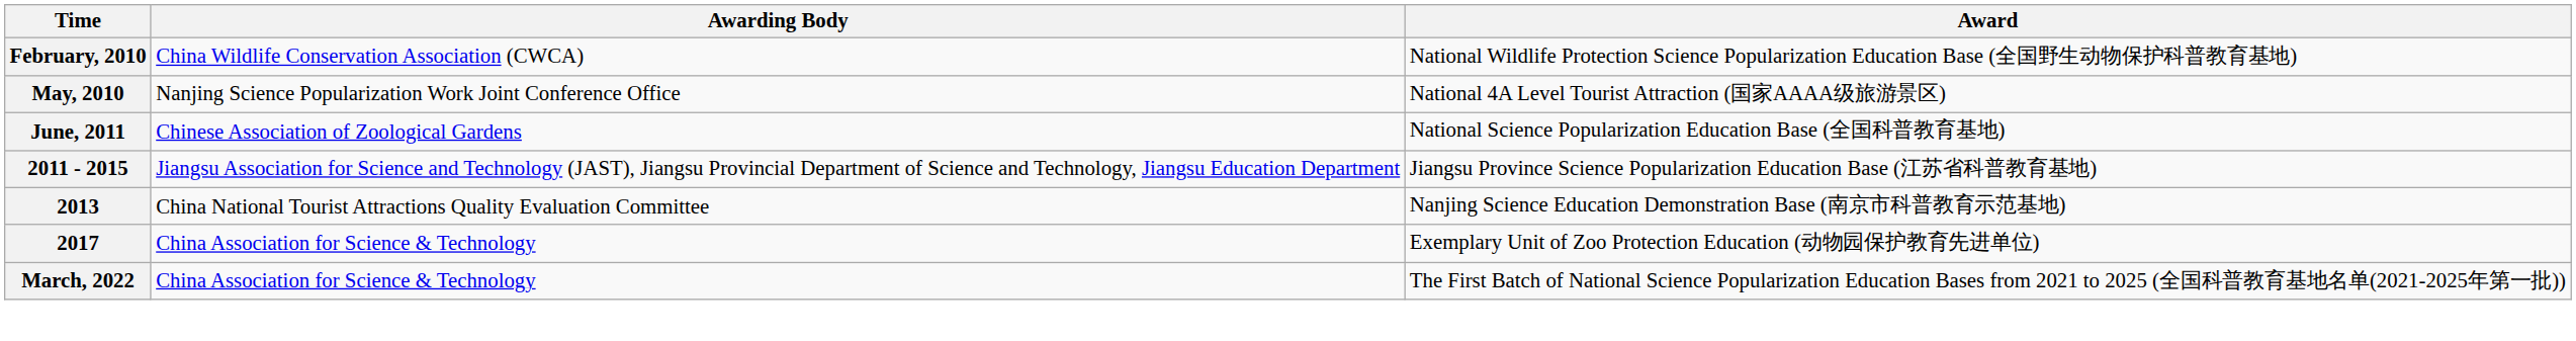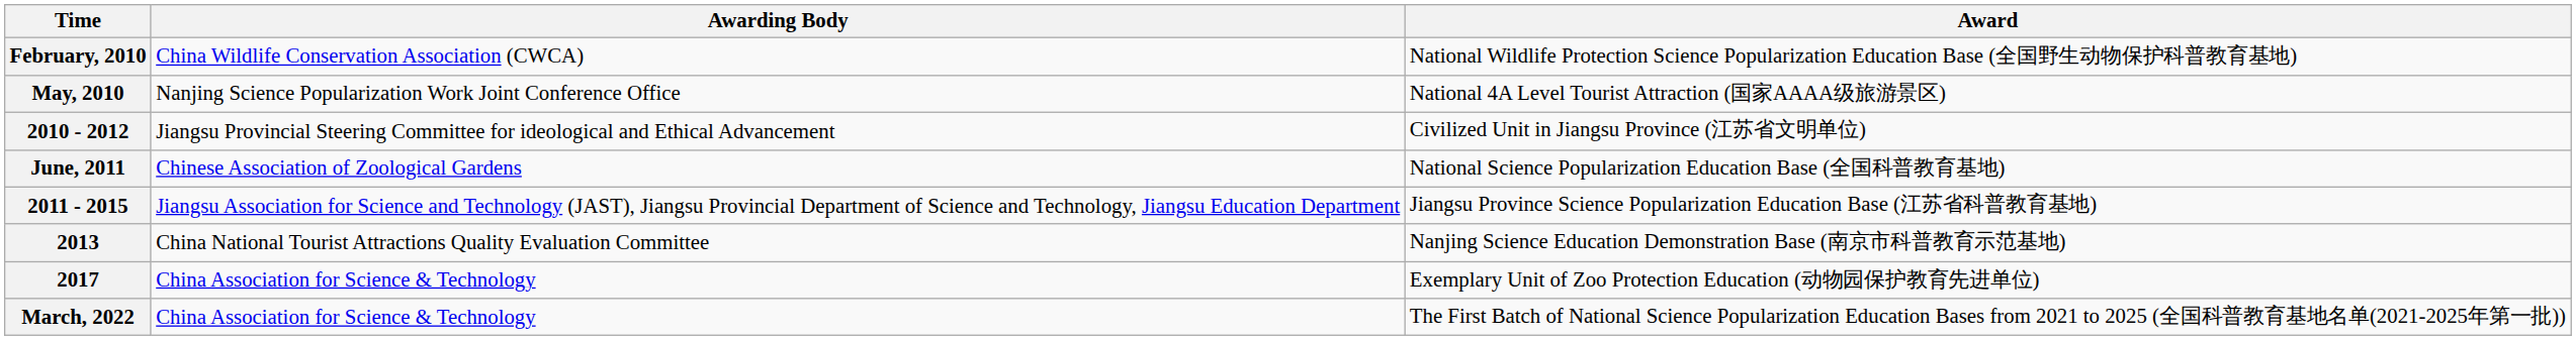 <table class="wikitable">
 <tr>
 <th>Time</th>
 <th>Awarding Body</th>
 <th>Award</th>
 </tr>
 <tr>
 <th>February, 2010</th>
 <td><a href='#'>China Wildlife Conservation Association</a> (CWCA)</td>
 <td>National Wildlife Protection Science Popularization Education Base (全国野生动物保护科普教育基地)</td>
 </tr>
 <tr>
 <th>May, 2010</th>
 <td>Nanjing Science Popularization Work Joint Conference Office</td>
 <td>National 4A Level Tourist Attraction (国家AAAA级旅游景区)</td>
+</tr>
+<tr>
+<th>2010 - 2012</th>
+<td>Jiangsu Provincial Steering Committee for ideological and Ethical Advancement</td>
+<td>Civilized Unit in Jiangsu Province (江苏省文明单位)</td>
 </tr>
 <tr>
 <th>June, 2011</th>
 <td><a href='#'>Chinese Association of Zoological Gardens</a></td>
 <td>National Science Popularization Education Base (全国科普教育基地)</td>
 </tr>
 <tr>
 <th>2011 - 2015</th>
 <td><a href='#'>Jiangsu Association for Science and Technology</a> (JAST), Jiangsu Provincial Department of Science and Technology, <a href='#'>Jiangsu Education Department</a></td>
 <td>Jiangsu Province Science Popularization Education Base (江苏省科普教育基地)</td>
 </tr>
 <tr>
 <th>2013</th>
 <td>China National Tourist Attractions Quality Evaluation Committee</td>
 <td>Nanjing Science Education Demonstration Base (南京市科普教育示范基地)</td>
 </tr>
 <tr>
 <th>2017</th>
 <td><a href='#'>China Association for Science & Technology</a></td>
 <td>Exemplary Unit of Zoo Protection Education (动物园保护教育先进单位)</td>
 </tr>
 <tr>
 <th>March, 2022</th>
 <td><a href='#'>China Association for Science & Technology</a></td>
 <td>The First Batch of National Science Popularization Education Bases from 2021 to 2025 (全国科普教育基地名单(2021-2025年第一批))</td>
 </tr>
 </table>
